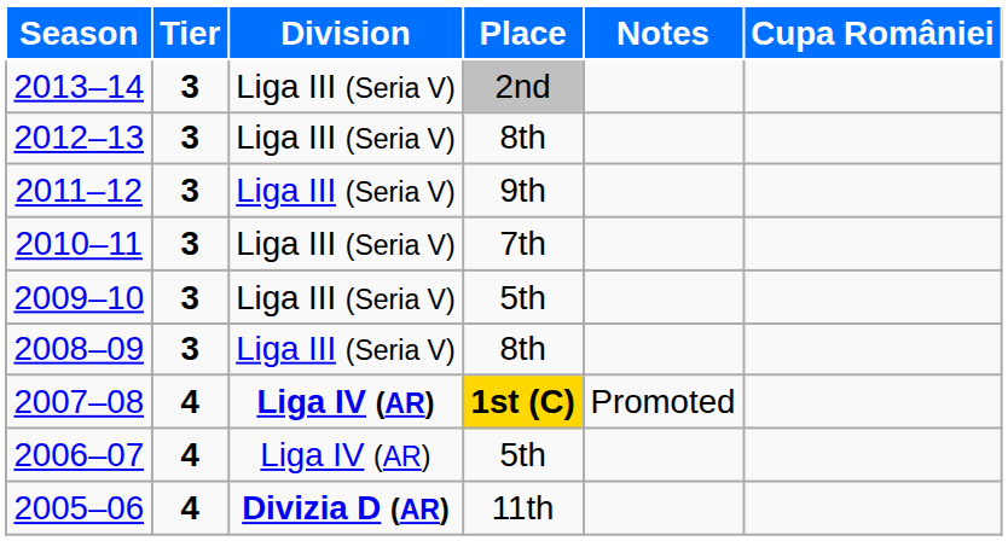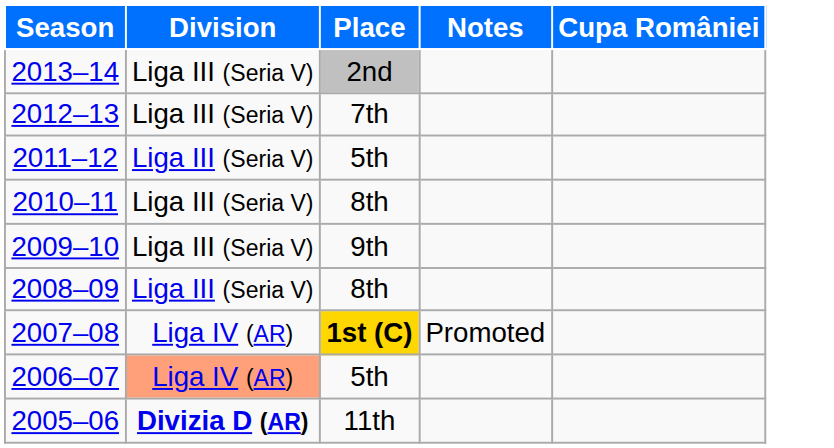 <table class="wikitable" style="text-align:center; font-size:90%">
 <tr>
 <th style="background:#0070FF;color:#FFFFFF;border:1px solid #FFFFFF;">Season</th>
-<th style="background:#0070FF;color:#FFFFFF;border:1px solid #FFFFFF;">Tier</th>
 <th style="background:#0070FF;color:#FFFFFF;border:1px solid #FFFFFF;">Division</th>
 <th style="background:#0070FF;color:#FFFFFF;border:1px solid #FFFFFF;">Place</th>
 <th style="background:#0070FF;color:#FFFFFF;border:1px solid #FFFFFF;">Notes</th>
 <th style="background:#0070FF;color:#FFFFFF;border:1px solid #FFFFFF;">Cupa României</th>
 </tr>
 <tr>
 <td><a href='#'>2013–14</a></td>
-<td><strong>3</strong></td>
 <td>Liga III <small>(Seria V)</small></td>
 <td align=center bgcolor=silver>2nd</td>
 <td></td>
 <td></td>
 </tr>
 <tr>
 <td><a href='#'>2012–13</a></td>
-<td><strong>3</strong></td>
+<td>Liga III <small>(Seria V)</small></td>
+<td>7th</td>
+<td></td>
+<td></td>
+</tr>
+<tr>
+<td><a href='#'>2011–12</a></td>
+<td><a href='#'>Liga III</a> <small>(Seria V)</small></td>
+<td>5th</td>
+<td></td>
+<td></td>
+</tr>
+<tr>
+<td><a href='#'>2010–11</a></td>
 <td>Liga III <small>(Seria V)</small></td>
 <td>8th</td>
 <td></td>
 <td></td>
 </tr>
 <tr>
-<td><a href='#'>2011–12</a></td>
-<td><strong>3</strong></td>
-<td><a href='#'>Liga III</a> <small>(Seria V)</small></td>
+<td><a href='#'>2009–10</a></td>
+<td>Liga III <small>(Seria V)</small></td>
 <td>9th</td>
 <td></td>
 <td></td>
 </tr>
 <tr>
-<td><a href='#'>2010–11</a></td>
-<td><strong>3</strong></td>
-<td>Liga III <small>(Seria V)</small></td>
-<td>7th</td>
-<td></td>
-<td></td>
-</tr>
-<tr>
-<td><a href='#'>2009–10</a></td>
-<td><strong>3</strong></td>
-<td>Liga III <small>(Seria V)</small></td>
-<td>5th</td>
-<td></td>
-<td></td>
-</tr>
-<tr>
 <td><a href='#'>2008–09</a></td>
-<td><strong>3</strong></td>
 <td><a href='#'>Liga III</a> <small>(Seria V)</small></td>
 <td>8th</td>
 <td></td>
 <td></td>
 </tr>
 <tr>
 <td><a href='#'>2007–08</a></td>
-<td><strong>4</strong></td>
-<td><strong><a href='#'>Liga IV</a> <small>(<a href='#'>AR</a>)</small></strong></td>
+<td><a href='#'>Liga IV</a> <small>(<a href='#'>AR</a>)</small></td>
 <td align=center bgcolor=gold><strong>1st</strong> <strong>(C)</strong></td>
 <td>Promoted</td>
 <td></td>
 </tr>
 <tr>
 <td><a href='#'>2006–07</a></td>
-<td><strong>4</strong></td>
-<td><a href='#'>Liga IV</a> <small>(<a href='#'>AR</a>)</small></td>
+<td style="background: lightsalmon;"><a href='#'>Liga IV</a> <small>(<a href='#'>AR</a>)</small></td>
 <td>5th</td>
 <td></td>
 <td></td>
 </tr>
 <tr>
 <td><a href='#'>2005–06</a></td>
-<td><strong>4</strong></td>
 <td><strong><a href='#'>Divizia D</a> <small>(<a href='#'>AR</a>)</small></strong></td>
 <td>11th</td>
 <td></td>
 <td></td>
 </tr>
 </table>
